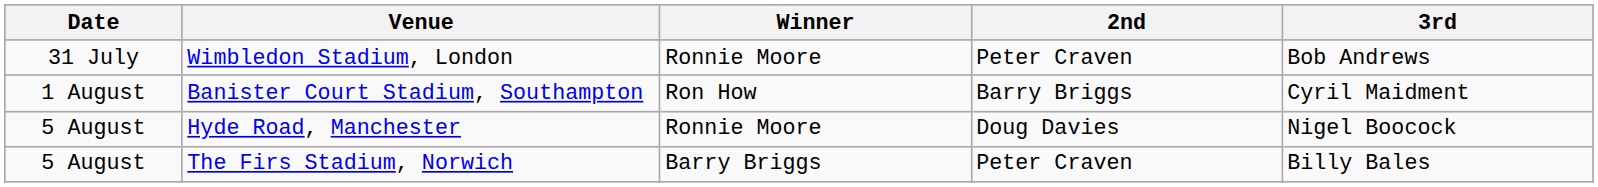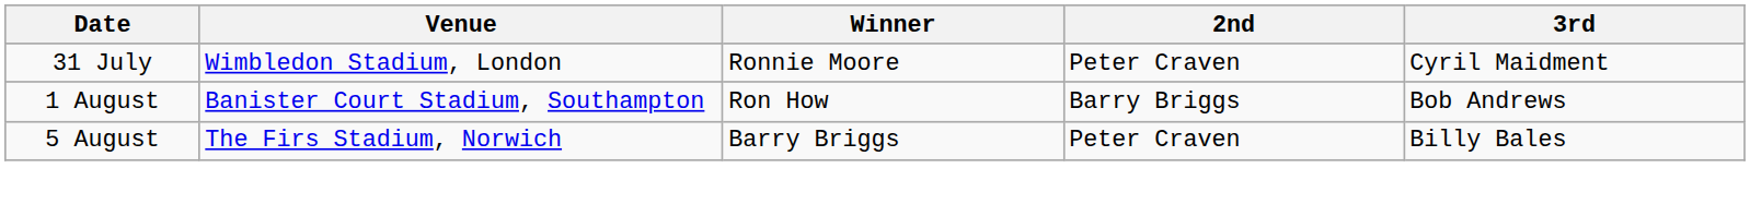 <table class=wikitable>
 <tr>
 <th width=100>Date</th>
 <th width=280>Venue</th>
 <th width=180>Winner</th>
 <th width=180>2nd</th>
 <th width=180>3rd</th>
 </tr>
 <tr>
 <td align=center>31 July</td>
 <td><a href='#'>Wimbledon Stadium</a>, London</td>
 <td>Ronnie Moore</td>
 <td>Peter Craven</td>
-<td>Bob Andrews</td>
+<td>Cyril Maidment</td>
 </tr>
 <tr>
 <td align=center>1 August</td>
 <td><a href='#'>Banister Court Stadium</a>, <a href='#'>Southampton</a></td>
 <td>Ron How</td>
 <td>Barry Briggs</td>
-<td>Cyril Maidment</td>
-</tr>
-<tr>
-<td align=center>5 August</td>
-<td><a href='#'>Hyde Road</a>, <a href='#'>Manchester</a></td>
-<td>Ronnie Moore</td>
-<td>Doug Davies</td>
-<td>Nigel Boocock</td>
+<td>Bob Andrews</td>
 </tr>
 <tr>
 <td align=center>5 August</td>
 <td><a href='#'>The Firs Stadium</a>, <a href='#'>Norwich</a></td>
 <td>Barry Briggs</td>
 <td>Peter Craven</td>
 <td>Billy Bales</td>
 </tr>
 </table>
